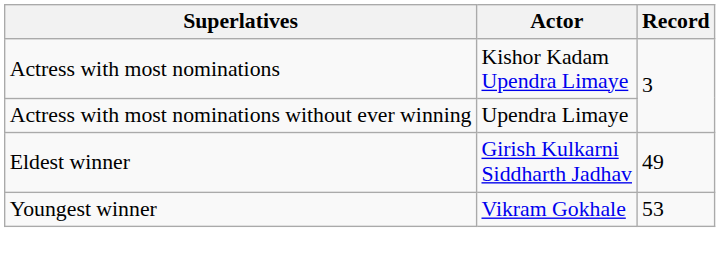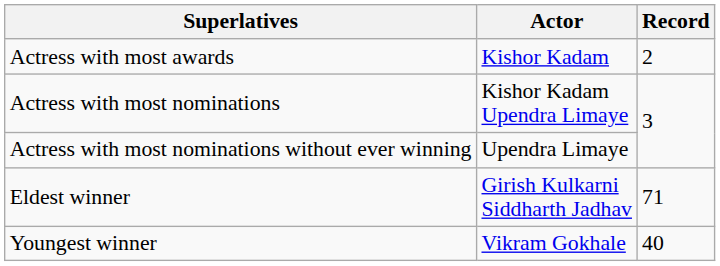 <table class="wikitable">
 <tr>
 <th>Superlatives</th>
 <th>Actor</th>
 <th>Record</th>
+</tr>
+<tr>
+<td>Actress with most awards</td>
+<td><a href='#'>Kishor Kadam</a></td>
+<td>2</td>
 </tr>
 <tr>
 <td>Actress with most nominations</td>
 <td>Kishor Kadam<br><a href='#'>Upendra Limaye</a></td>
 <td rowspan="2">3</td>
 </tr>
 <tr>
 <td>Actress with most nominations without ever winning</td>
 <td>Upendra Limaye</td>
 </tr>
 <tr>
 <td>Eldest winner</td>
 <td><a href='#'>Girish Kulkarni</a> <br><a href='#'>Siddharth Jadhav</a> </td>
-<td>49</td>
+<td>71</td>
 </tr>
 <tr>
 <td>Youngest winner</td>
 <td><a href='#'>Vikram Gokhale</a> </td>
-<td>53</td>
+<td>40</td>
 </tr>
 </table>
